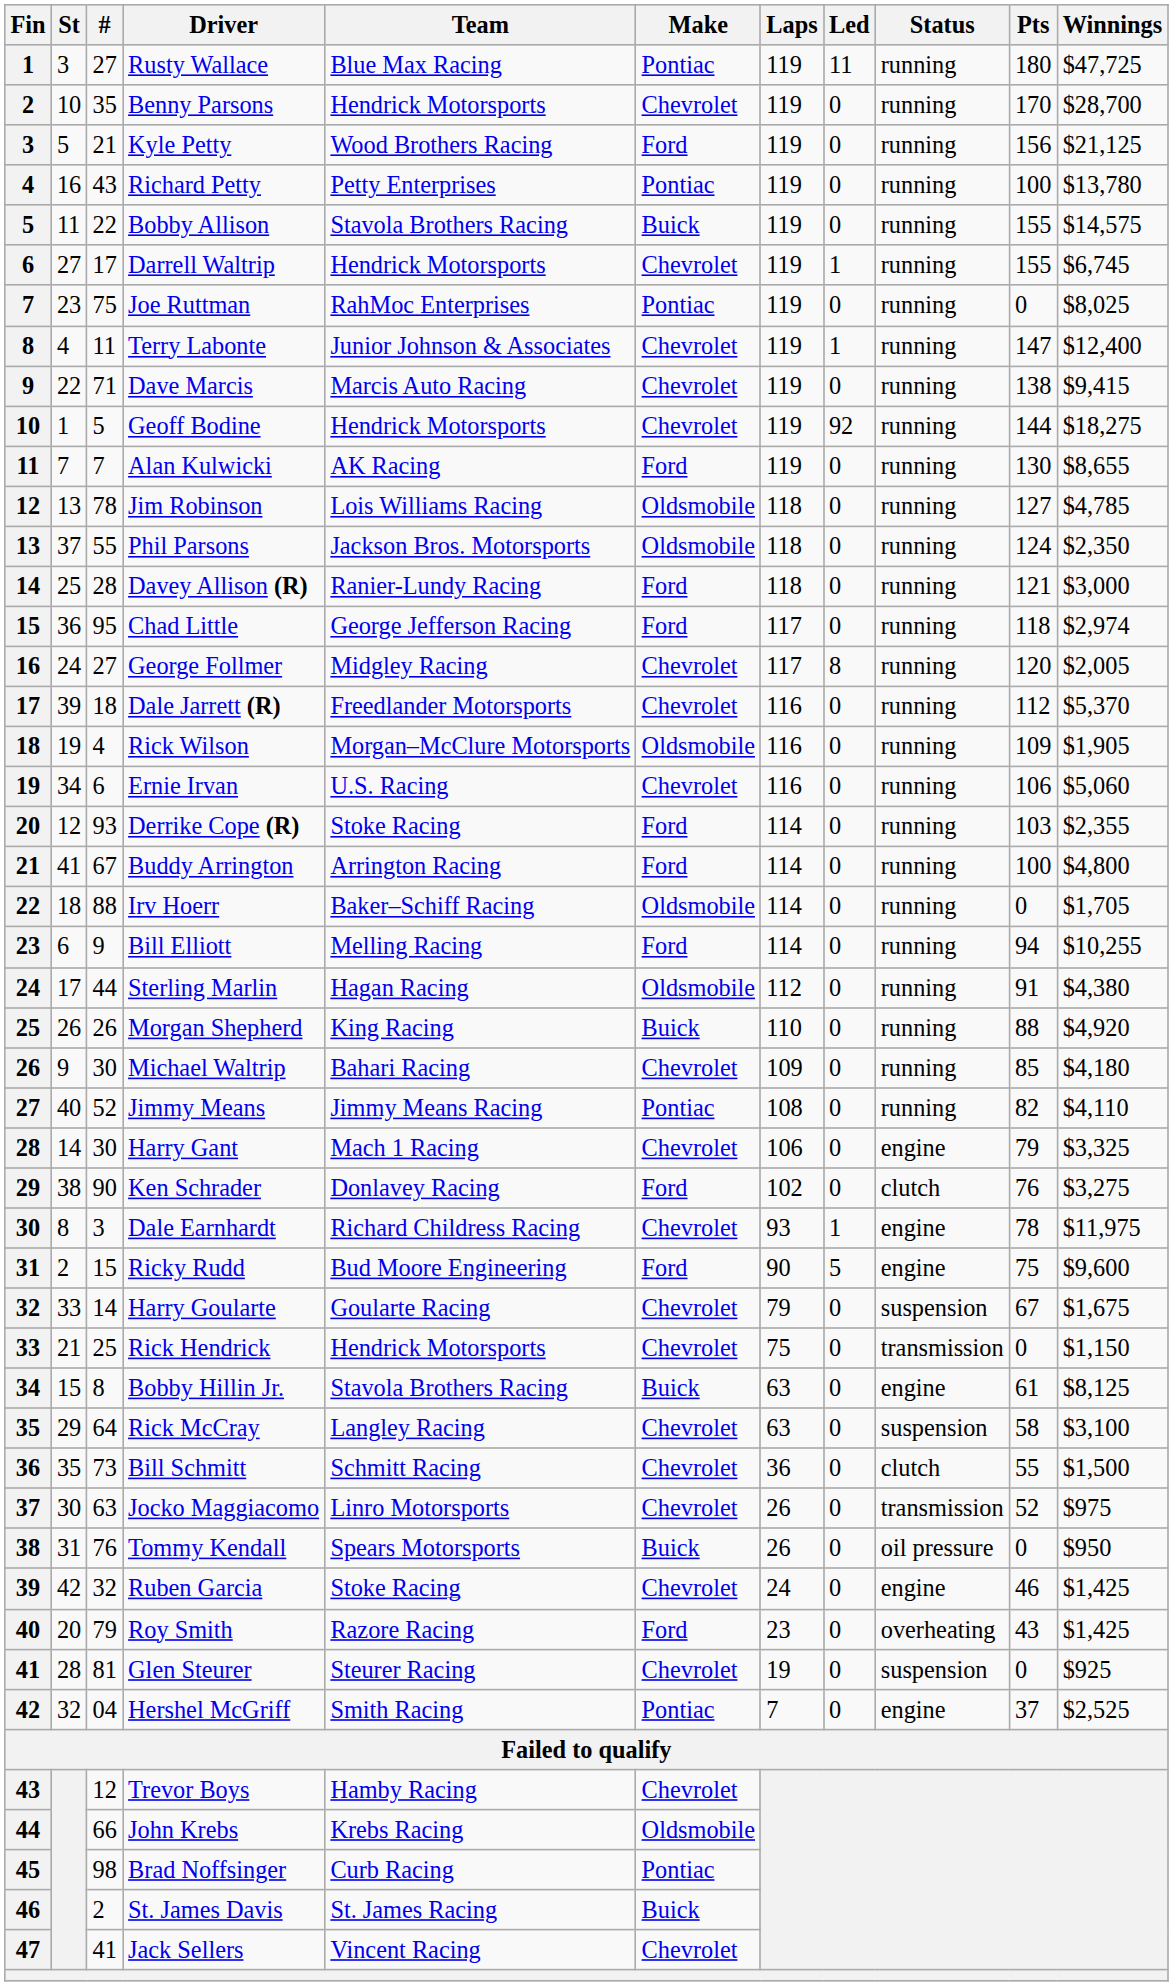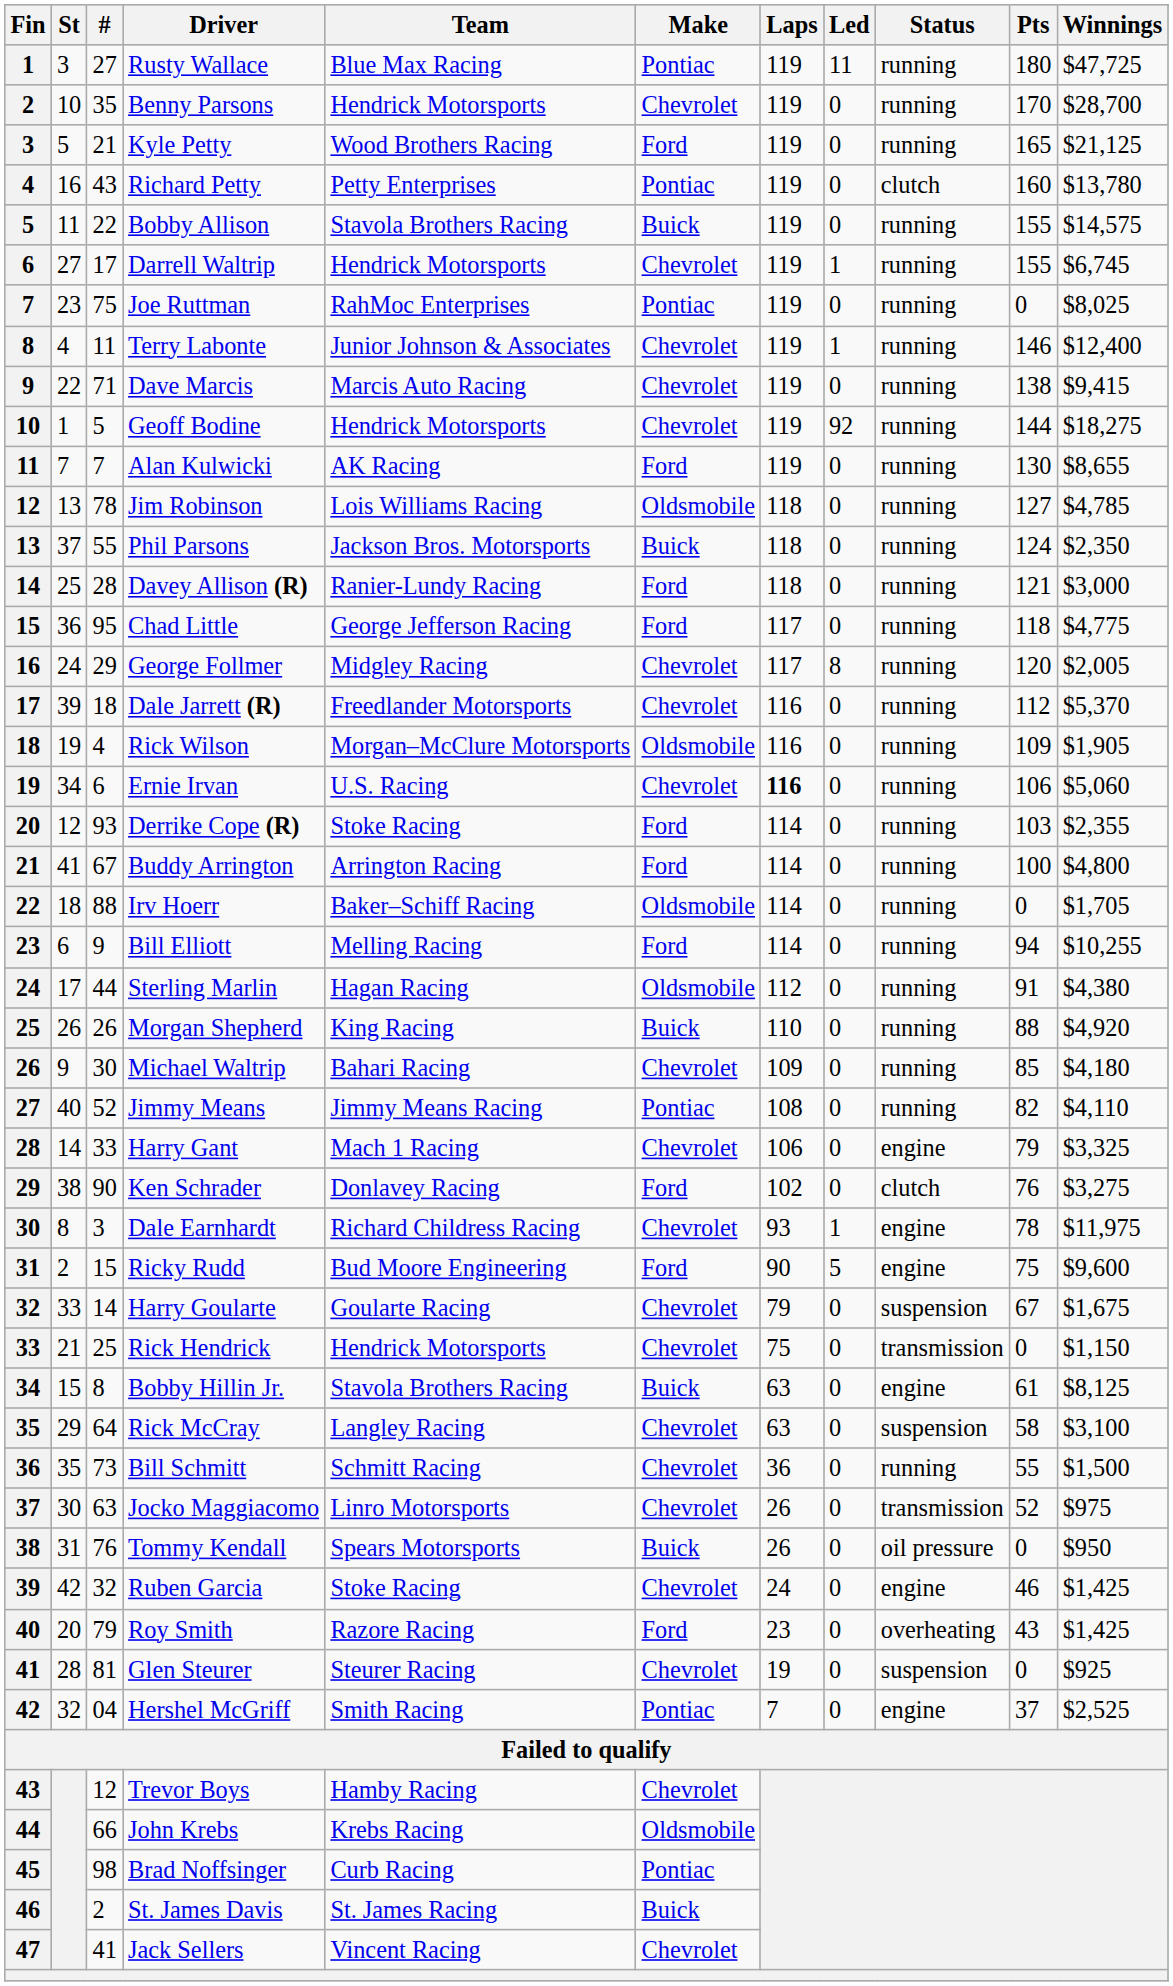 <table class="wikitable" style="font-size:95%">
 <tr>
 <th>Fin</th>
 <th>St</th>
 <th>#</th>
 <th>Driver</th>
 <th>Team</th>
 <th>Make</th>
 <th>Laps</th>
 <th>Led</th>
 <th>Status</th>
 <th>Pts</th>
 <th>Winnings</th>
 </tr>
 <tr>
 <th>1</th>
 <td>3</td>
 <td>27</td>
 <td><a href='#'>Rusty Wallace</a></td>
 <td><a href='#'>Blue Max Racing</a></td>
 <td><a href='#'>Pontiac</a></td>
 <td>119</td>
 <td>11</td>
 <td>running</td>
 <td>180</td>
 <td>$47,725</td>
 </tr>
 <tr>
 <th>2</th>
 <td>10</td>
 <td>35</td>
 <td><a href='#'>Benny Parsons</a></td>
 <td><a href='#'>Hendrick Motorsports</a></td>
 <td><a href='#'>Chevrolet</a></td>
 <td>119</td>
 <td>0</td>
 <td>running</td>
 <td>170</td>
 <td>$28,700</td>
 </tr>
 <tr>
 <th>3</th>
 <td>5</td>
 <td>21</td>
 <td><a href='#'>Kyle Petty</a></td>
 <td><a href='#'>Wood Brothers Racing</a></td>
 <td><a href='#'>Ford</a></td>
 <td>119</td>
 <td>0</td>
 <td>running</td>
-<td>156</td>
+<td>165</td>
 <td>$21,125</td>
 </tr>
 <tr>
 <th>4</th>
 <td>16</td>
 <td>43</td>
 <td><a href='#'>Richard Petty</a></td>
 <td><a href='#'>Petty Enterprises</a></td>
 <td><a href='#'>Pontiac</a></td>
 <td>119</td>
 <td>0</td>
-<td>running</td>
-<td>100</td>
+<td>clutch</td>
+<td>160</td>
 <td>$13,780</td>
 </tr>
 <tr>
 <th>5</th>
 <td>11</td>
 <td>22</td>
 <td><a href='#'>Bobby Allison</a></td>
 <td><a href='#'>Stavola Brothers Racing</a></td>
 <td><a href='#'>Buick</a></td>
 <td>119</td>
 <td>0</td>
 <td>running</td>
 <td>155</td>
 <td>$14,575</td>
 </tr>
 <tr>
 <th>6</th>
 <td>27</td>
 <td>17</td>
 <td><a href='#'>Darrell Waltrip</a></td>
 <td><a href='#'>Hendrick Motorsports</a></td>
 <td><a href='#'>Chevrolet</a></td>
 <td>119</td>
 <td>1</td>
 <td>running</td>
 <td>155</td>
 <td>$6,745</td>
 </tr>
 <tr>
 <th>7</th>
 <td>23</td>
 <td>75</td>
 <td><a href='#'>Joe Ruttman</a></td>
 <td><a href='#'>RahMoc Enterprises</a></td>
 <td><a href='#'>Pontiac</a></td>
 <td>119</td>
 <td>0</td>
 <td>running</td>
 <td>0</td>
 <td>$8,025</td>
 </tr>
 <tr>
 <th>8</th>
 <td>4</td>
 <td>11</td>
 <td><a href='#'>Terry Labonte</a></td>
 <td><a href='#'>Junior Johnson & Associates</a></td>
 <td><a href='#'>Chevrolet</a></td>
 <td>119</td>
 <td>1</td>
 <td>running</td>
-<td>147</td>
+<td>146</td>
 <td>$12,400</td>
 </tr>
 <tr>
 <th>9</th>
 <td>22</td>
 <td>71</td>
 <td><a href='#'>Dave Marcis</a></td>
 <td><a href='#'>Marcis Auto Racing</a></td>
 <td><a href='#'>Chevrolet</a></td>
 <td>119</td>
 <td>0</td>
 <td>running</td>
 <td>138</td>
 <td>$9,415</td>
 </tr>
 <tr>
 <th>10</th>
 <td>1</td>
 <td>5</td>
 <td><a href='#'>Geoff Bodine</a></td>
 <td><a href='#'>Hendrick Motorsports</a></td>
 <td><a href='#'>Chevrolet</a></td>
 <td>119</td>
 <td>92</td>
 <td>running</td>
 <td>144</td>
 <td>$18,275</td>
 </tr>
 <tr>
 <th>11</th>
 <td>7</td>
 <td>7</td>
 <td><a href='#'>Alan Kulwicki</a></td>
 <td><a href='#'>AK Racing</a></td>
 <td><a href='#'>Ford</a></td>
 <td>119</td>
 <td>0</td>
 <td>running</td>
 <td>130</td>
 <td>$8,655</td>
 </tr>
 <tr>
 <th>12</th>
 <td>13</td>
 <td>78</td>
 <td><a href='#'>Jim Robinson</a></td>
 <td><a href='#'>Lois Williams Racing</a></td>
 <td><a href='#'>Oldsmobile</a></td>
 <td>118</td>
 <td>0</td>
 <td>running</td>
 <td>127</td>
 <td>$4,785</td>
 </tr>
 <tr>
 <th>13</th>
 <td>37</td>
 <td>55</td>
 <td><a href='#'>Phil Parsons</a></td>
 <td><a href='#'>Jackson Bros. Motorsports</a></td>
-<td><a href='#'>Oldsmobile</a></td>
+<td><a href='#'>Buick</a></td>
 <td>118</td>
 <td>0</td>
 <td>running</td>
 <td>124</td>
 <td>$2,350</td>
 </tr>
 <tr>
 <th>14</th>
 <td>25</td>
 <td>28</td>
 <td><a href='#'>Davey Allison</a> <strong>(R)</strong></td>
 <td><a href='#'>Ranier-Lundy Racing</a></td>
 <td><a href='#'>Ford</a></td>
 <td>118</td>
 <td>0</td>
 <td>running</td>
 <td>121</td>
 <td>$3,000</td>
 </tr>
 <tr>
 <th>15</th>
 <td>36</td>
 <td>95</td>
 <td><a href='#'>Chad Little</a></td>
 <td><a href='#'>George Jefferson Racing</a></td>
 <td><a href='#'>Ford</a></td>
 <td>117</td>
 <td>0</td>
 <td>running</td>
 <td>118</td>
-<td>$2,974</td>
+<td>$4,775</td>
 </tr>
 <tr>
 <th>16</th>
 <td>24</td>
-<td>27</td>
+<td>29</td>
 <td><a href='#'>George Follmer</a></td>
 <td><a href='#'>Midgley Racing</a></td>
 <td><a href='#'>Chevrolet</a></td>
 <td>117</td>
 <td>8</td>
 <td>running</td>
 <td>120</td>
 <td>$2,005</td>
 </tr>
 <tr>
 <th>17</th>
 <td>39</td>
 <td>18</td>
 <td><a href='#'>Dale Jarrett</a> <strong>(R)</strong></td>
 <td><a href='#'>Freedlander Motorsports</a></td>
 <td><a href='#'>Chevrolet</a></td>
 <td>116</td>
 <td>0</td>
 <td>running</td>
 <td>112</td>
 <td>$5,370</td>
 </tr>
 <tr>
 <th>18</th>
 <td>19</td>
 <td>4</td>
 <td><a href='#'>Rick Wilson</a></td>
 <td><a href='#'>Morgan–McClure Motorsports</a></td>
 <td><a href='#'>Oldsmobile</a></td>
 <td>116</td>
 <td>0</td>
 <td>running</td>
 <td>109</td>
 <td>$1,905</td>
 </tr>
 <tr>
 <th>19</th>
 <td>34</td>
 <td>6</td>
 <td><a href='#'>Ernie Irvan</a></td>
 <td><a href='#'>U.S. Racing</a></td>
 <td><a href='#'>Chevrolet</a></td>
-<td>116</td>
+<td><strong>116</strong></td>
 <td>0</td>
 <td>running</td>
 <td>106</td>
 <td>$5,060</td>
 </tr>
 <tr>
 <th>20</th>
 <td>12</td>
 <td>93</td>
 <td><a href='#'>Derrike Cope</a> <strong>(R)</strong></td>
 <td><a href='#'>Stoke Racing</a></td>
 <td><a href='#'>Ford</a></td>
 <td>114</td>
 <td>0</td>
 <td>running</td>
 <td>103</td>
 <td>$2,355</td>
 </tr>
 <tr>
 <th>21</th>
 <td>41</td>
 <td>67</td>
 <td><a href='#'>Buddy Arrington</a></td>
 <td><a href='#'>Arrington Racing</a></td>
 <td><a href='#'>Ford</a></td>
 <td>114</td>
 <td>0</td>
 <td>running</td>
 <td>100</td>
 <td>$4,800</td>
 </tr>
 <tr>
 <th>22</th>
 <td>18</td>
 <td>88</td>
 <td><a href='#'>Irv Hoerr</a></td>
 <td><a href='#'>Baker–Schiff Racing</a></td>
 <td><a href='#'>Oldsmobile</a></td>
 <td>114</td>
 <td>0</td>
 <td>running</td>
 <td>0</td>
 <td>$1,705</td>
 </tr>
 <tr>
 <th>23</th>
 <td>6</td>
 <td>9</td>
 <td><a href='#'>Bill Elliott</a></td>
 <td><a href='#'>Melling Racing</a></td>
 <td><a href='#'>Ford</a></td>
 <td>114</td>
 <td>0</td>
 <td>running</td>
 <td>94</td>
 <td>$10,255</td>
 </tr>
 <tr>
 <th>24</th>
 <td>17</td>
 <td>44</td>
 <td><a href='#'>Sterling Marlin</a></td>
 <td><a href='#'>Hagan Racing</a></td>
 <td><a href='#'>Oldsmobile</a></td>
 <td>112</td>
 <td>0</td>
 <td>running</td>
 <td>91</td>
 <td>$4,380</td>
 </tr>
 <tr>
 <th>25</th>
 <td>26</td>
 <td>26</td>
 <td><a href='#'>Morgan Shepherd</a></td>
 <td><a href='#'>King Racing</a></td>
 <td><a href='#'>Buick</a></td>
 <td>110</td>
 <td>0</td>
 <td>running</td>
 <td>88</td>
 <td>$4,920</td>
 </tr>
 <tr>
 <th>26</th>
 <td>9</td>
 <td>30</td>
 <td><a href='#'>Michael Waltrip</a></td>
 <td><a href='#'>Bahari Racing</a></td>
 <td><a href='#'>Chevrolet</a></td>
 <td>109</td>
 <td>0</td>
 <td>running</td>
 <td>85</td>
 <td>$4,180</td>
 </tr>
 <tr>
 <th>27</th>
 <td>40</td>
 <td>52</td>
 <td><a href='#'>Jimmy Means</a></td>
 <td><a href='#'>Jimmy Means Racing</a></td>
 <td><a href='#'>Pontiac</a></td>
 <td>108</td>
 <td>0</td>
 <td>running</td>
 <td>82</td>
 <td>$4,110</td>
 </tr>
 <tr>
 <th>28</th>
 <td>14</td>
-<td>30</td>
+<td>33</td>
 <td><a href='#'>Harry Gant</a></td>
 <td><a href='#'>Mach 1 Racing</a></td>
 <td><a href='#'>Chevrolet</a></td>
 <td>106</td>
 <td>0</td>
 <td>engine</td>
 <td>79</td>
 <td>$3,325</td>
 </tr>
 <tr>
 <th>29</th>
 <td>38</td>
 <td>90</td>
 <td><a href='#'>Ken Schrader</a></td>
 <td><a href='#'>Donlavey Racing</a></td>
 <td><a href='#'>Ford</a></td>
 <td>102</td>
 <td>0</td>
 <td>clutch</td>
 <td>76</td>
 <td>$3,275</td>
 </tr>
 <tr>
 <th>30</th>
 <td>8</td>
 <td>3</td>
 <td><a href='#'>Dale Earnhardt</a></td>
 <td><a href='#'>Richard Childress Racing</a></td>
 <td><a href='#'>Chevrolet</a></td>
 <td>93</td>
 <td>1</td>
 <td>engine</td>
 <td>78</td>
 <td>$11,975</td>
 </tr>
 <tr>
 <th>31</th>
 <td>2</td>
 <td>15</td>
 <td><a href='#'>Ricky Rudd</a></td>
 <td><a href='#'>Bud Moore Engineering</a></td>
 <td><a href='#'>Ford</a></td>
 <td>90</td>
 <td>5</td>
 <td>engine</td>
 <td>75</td>
 <td>$9,600</td>
 </tr>
 <tr>
 <th>32</th>
 <td>33</td>
 <td>14</td>
 <td><a href='#'>Harry Goularte</a></td>
 <td><a href='#'>Goularte Racing</a></td>
 <td><a href='#'>Chevrolet</a></td>
 <td>79</td>
 <td>0</td>
 <td>suspension</td>
 <td>67</td>
 <td>$1,675</td>
 </tr>
 <tr>
 <th>33</th>
 <td>21</td>
 <td>25</td>
 <td><a href='#'>Rick Hendrick</a></td>
 <td><a href='#'>Hendrick Motorsports</a></td>
 <td><a href='#'>Chevrolet</a></td>
 <td>75</td>
 <td>0</td>
 <td>transmission</td>
 <td>0</td>
 <td>$1,150</td>
 </tr>
 <tr>
 <th>34</th>
 <td>15</td>
 <td>8</td>
 <td><a href='#'>Bobby Hillin Jr.</a></td>
 <td><a href='#'>Stavola Brothers Racing</a></td>
 <td><a href='#'>Buick</a></td>
 <td>63</td>
 <td>0</td>
 <td>engine</td>
 <td>61</td>
 <td>$8,125</td>
 </tr>
 <tr>
 <th>35</th>
 <td>29</td>
 <td>64</td>
 <td><a href='#'>Rick McCray</a></td>
 <td><a href='#'>Langley Racing</a></td>
 <td><a href='#'>Chevrolet</a></td>
 <td>63</td>
 <td>0</td>
 <td>suspension</td>
 <td>58</td>
 <td>$3,100</td>
 </tr>
 <tr>
 <th>36</th>
 <td>35</td>
 <td>73</td>
 <td><a href='#'>Bill Schmitt</a></td>
 <td><a href='#'>Schmitt Racing</a></td>
 <td><a href='#'>Chevrolet</a></td>
 <td>36</td>
 <td>0</td>
-<td>clutch</td>
+<td>running</td>
 <td>55</td>
 <td>$1,500</td>
 </tr>
 <tr>
 <th>37</th>
 <td>30</td>
 <td>63</td>
 <td><a href='#'>Jocko Maggiacomo</a></td>
 <td><a href='#'>Linro Motorsports</a></td>
 <td><a href='#'>Chevrolet</a></td>
 <td>26</td>
 <td>0</td>
 <td>transmission</td>
 <td>52</td>
 <td>$975</td>
 </tr>
 <tr>
 <th>38</th>
 <td>31</td>
 <td>76</td>
 <td><a href='#'>Tommy Kendall</a></td>
 <td><a href='#'>Spears Motorsports</a></td>
 <td><a href='#'>Buick</a></td>
 <td>26</td>
 <td>0</td>
 <td>oil pressure</td>
 <td>0</td>
 <td>$950</td>
 </tr>
 <tr>
 <th>39</th>
 <td>42</td>
 <td>32</td>
 <td><a href='#'>Ruben Garcia</a></td>
 <td><a href='#'>Stoke Racing</a></td>
 <td><a href='#'>Chevrolet</a></td>
 <td>24</td>
 <td>0</td>
 <td>engine</td>
 <td>46</td>
 <td>$1,425</td>
 </tr>
 <tr>
 <th>40</th>
 <td>20</td>
 <td>79</td>
 <td><a href='#'>Roy Smith</a></td>
 <td><a href='#'>Razore Racing</a></td>
 <td><a href='#'>Ford</a></td>
 <td>23</td>
 <td>0</td>
 <td>overheating</td>
 <td>43</td>
 <td>$1,425</td>
 </tr>
 <tr>
 <th>41</th>
 <td>28</td>
 <td>81</td>
 <td><a href='#'>Glen Steurer</a></td>
 <td><a href='#'>Steurer Racing</a></td>
 <td><a href='#'>Chevrolet</a></td>
 <td>19</td>
 <td>0</td>
 <td>suspension</td>
 <td>0</td>
 <td>$925</td>
 </tr>
 <tr>
 <th>42</th>
 <td>32</td>
 <td>04</td>
 <td><a href='#'>Hershel McGriff</a></td>
 <td><a href='#'>Smith Racing</a></td>
 <td><a href='#'>Pontiac</a></td>
 <td>7</td>
 <td>0</td>
 <td>engine</td>
 <td>37</td>
 <td>$2,525</td>
 </tr>
 <tr>
 <th colspan="11">Failed to qualify</th>
 </tr>
 <tr>
 <th>43</th>
 <th rowspan="5"></th>
 <td>12</td>
 <td><a href='#'>Trevor Boys</a></td>
 <td><a href='#'>Hamby Racing</a></td>
 <td><a href='#'>Chevrolet</a></td>
 <th colspan="5" rowspan="5"></th>
 </tr>
 <tr>
 <th>44</th>
 <td>66</td>
 <td><a href='#'>John Krebs</a></td>
 <td><a href='#'>Krebs Racing</a></td>
 <td><a href='#'>Oldsmobile</a></td>
 </tr>
 <tr>
 <th>45</th>
 <td>98</td>
 <td><a href='#'>Brad Noffsinger</a></td>
 <td><a href='#'>Curb Racing</a></td>
 <td><a href='#'>Pontiac</a></td>
 </tr>
 <tr>
 <th>46</th>
 <td>2</td>
 <td><a href='#'>St. James Davis</a></td>
 <td><a href='#'>St. James Racing</a></td>
 <td><a href='#'>Buick</a></td>
 </tr>
 <tr>
 <th>47</th>
 <td>41</td>
 <td><a href='#'>Jack Sellers</a></td>
 <td><a href='#'>Vincent Racing</a></td>
 <td><a href='#'>Chevrolet</a></td>
 </tr>
 <tr>
 <th colspan="11"></th>
 </tr>
 </table>
